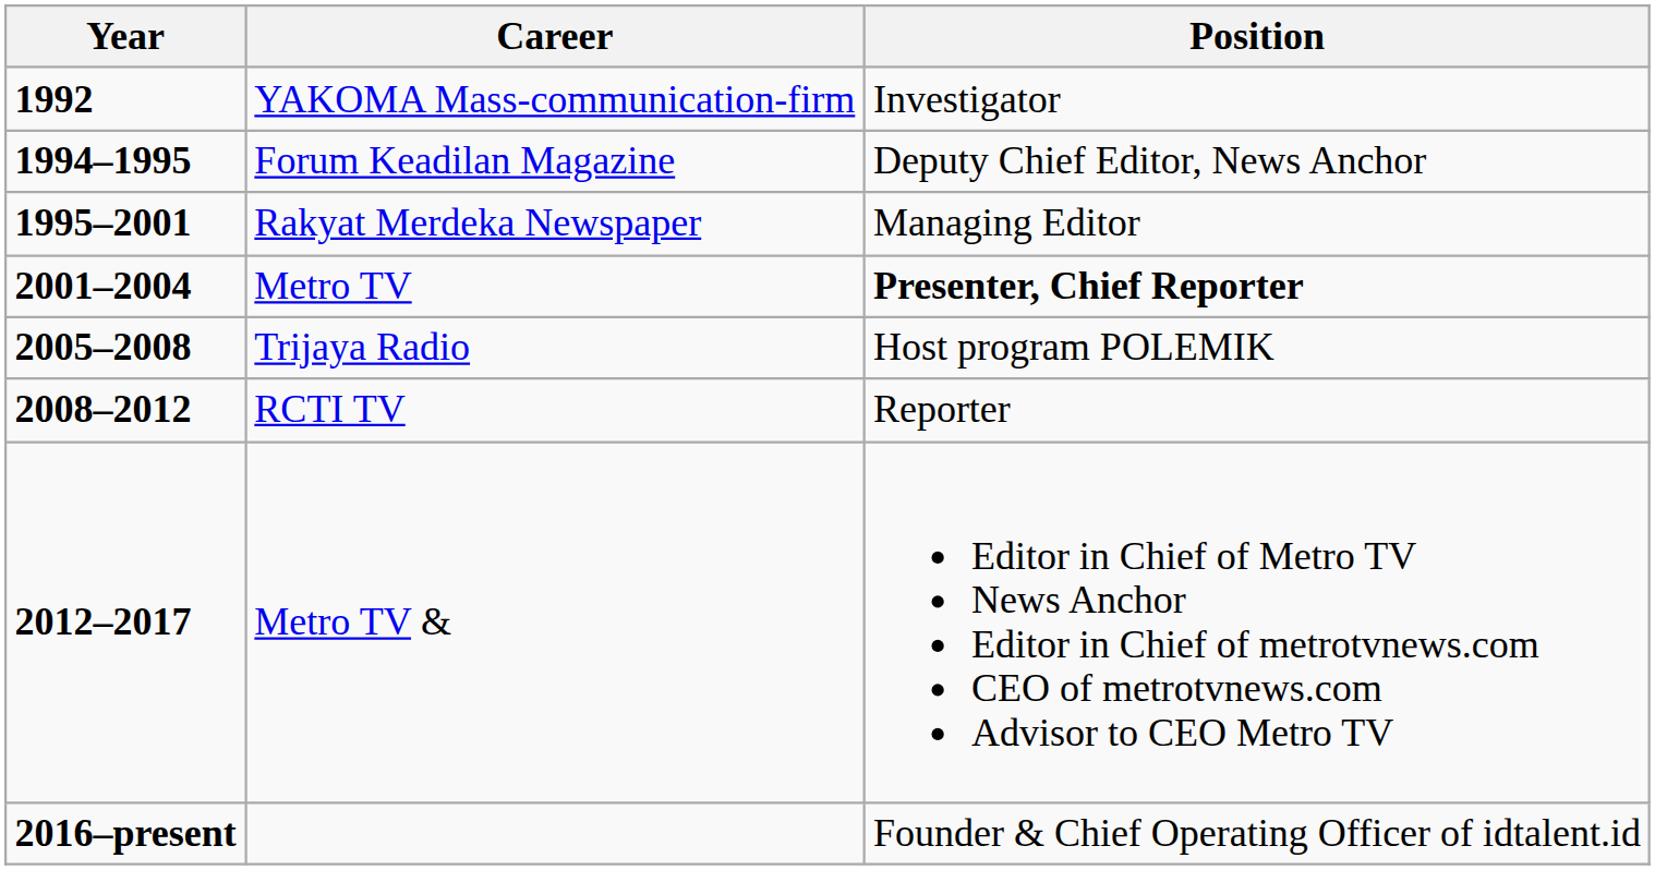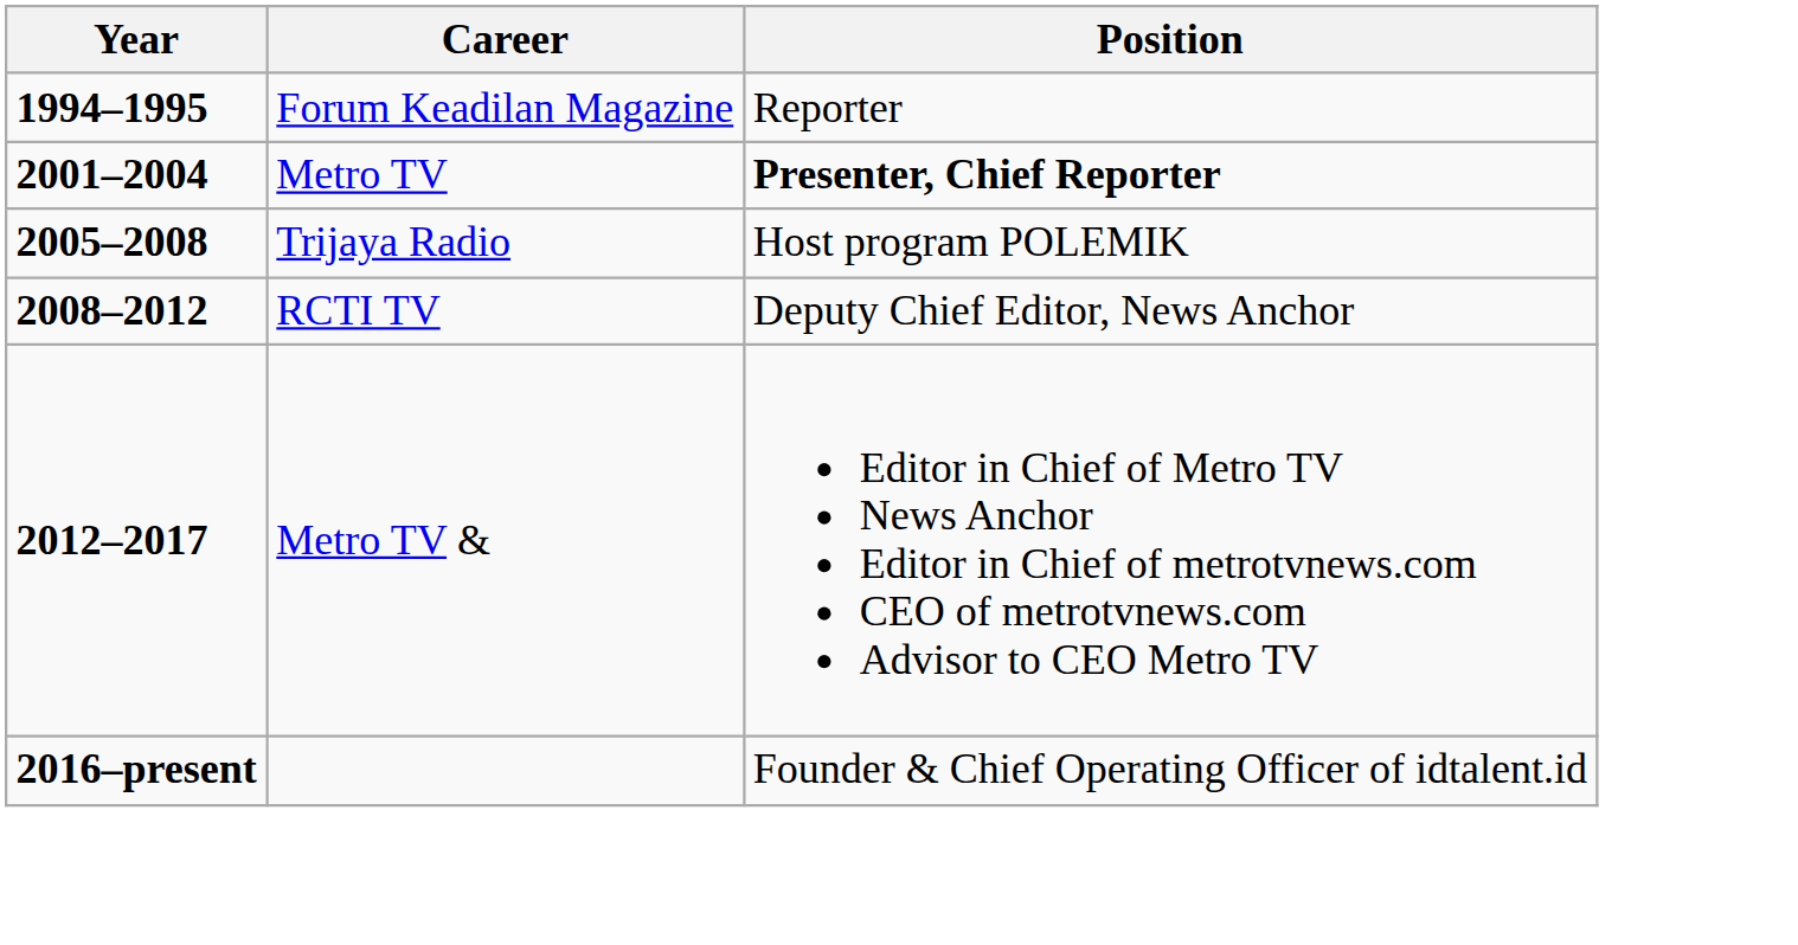 <table Class="wikitable">
 <tr>
 <th>Year</th>
 <th>Career</th>
 <th>Position</th>
 </tr>
 <tr>
-<td><strong>1992</strong></td>
-<td><a href='#'>YAKOMA Mass-communication-firm</a></td>
-<td>Investigator</td>
-</tr>
-<tr>
 <td><strong>1994–1995</strong></td>
 <td><a href='#'>Forum Keadilan Magazine</a></td>
-<td>Deputy Chief Editor, News Anchor</td>
-</tr>
-<tr>
-<td><strong>1995–2001</strong></td>
-<td><a href='#'>Rakyat Merdeka Newspaper</a></td>
-<td>Managing Editor</td>
+<td>Reporter</td>
 </tr>
 <tr>
 <td><strong>2001–2004</strong></td>
 <td><a href='#'>Metro TV</a></td>
 <td><strong>Presenter, Chief Reporter</strong></td>
 </tr>
 <tr>
 <td><strong>2005–2008</strong></td>
 <td><a href='#'>Trijaya Radio</a></td>
 <td>Host program POLEMIK</td>
 </tr>
 <tr>
 <td><strong>2008–2012</strong></td>
 <td><a href='#'>RCTI TV</a></td>
-<td>Reporter</td>
+<td>Deputy Chief Editor, News Anchor</td>
 </tr>
 <tr>
 <td><strong>2012–2017</strong></td>
 <td><a href='#'>Metro TV</a> & </td>
 <td><br><ul><li>Editor in Chief of Metro TV</li><li>News Anchor</li><li>Editor in Chief of metrotvnews.com</li><li>CEO of metrotvnews.com</li><li>Advisor to CEO Metro TV</li></ul></td>
 </tr>
 <tr>
 <td><strong>2016–present</strong></td>
 <td></td>
 <td>Founder & Chief Operating Officer of idtalent.id</td>
 </tr>
 </table>
